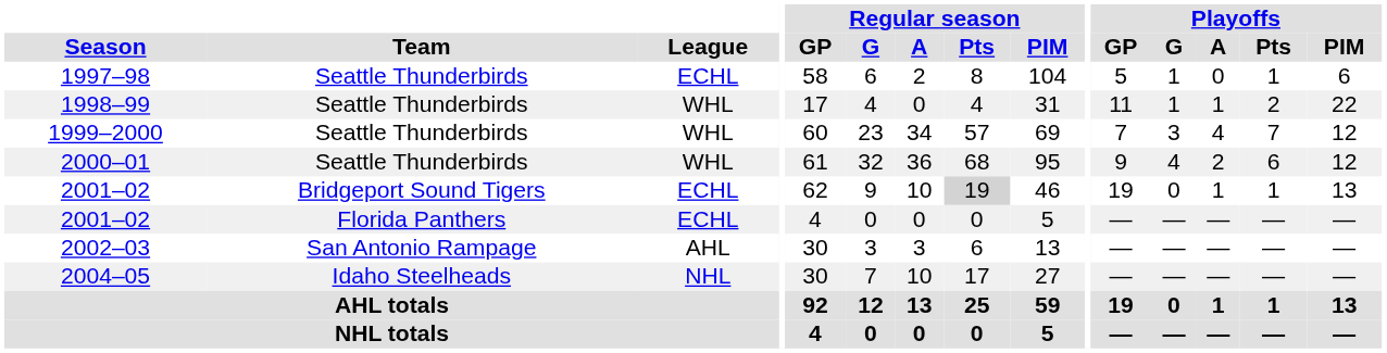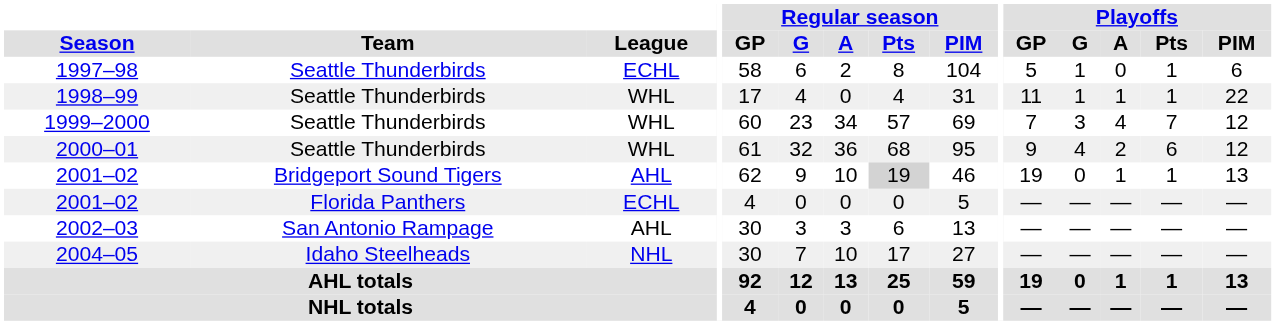 <table border="0" cellpadding="1" cellspacing="0" style="text-align:center; width:60em">
 <tr bgcolor="#e0e0e0">
 <th colspan="3" bgcolor="#ffffff"></th>
 <th rowspan="99" bgcolor="#ffffff"></th>
 <th colspan="5"><a href='#'>Regular season</a></th>
 <th rowspan="99" bgcolor="#ffffff"></th>
 <th colspan="5"><a href='#'>Playoffs</a></th>
 </tr>
 <tr bgcolor="#e0e0e0">
 <th><a href='#'>Season</a></th>
 <th>Team</th>
 <th>League</th>
 <th>GP</th>
 <th><a href='#'>G</a></th>
 <th><a href='#'>A</a></th>
 <th><a href='#'>Pts</a></th>
 <th><a href='#'>PIM</a></th>
 <th>GP</th>
 <th>G</th>
 <th>A</th>
 <th>Pts</th>
 <th>PIM</th>
 </tr>
 <tr>
 <td><a href='#'>1997–98</a></td>
 <td><a href='#'>Seattle Thunderbirds</a></td>
 <td><a href='#'>ECHL</a></td>
 <td>58</td>
 <td>6</td>
 <td>2</td>
 <td>8</td>
 <td>104</td>
 <td>5</td>
 <td>1</td>
 <td>0</td>
 <td>1</td>
 <td>6</td>
 </tr>
 <tr bgcolor="#f0f0f0">
 <td><a href='#'>1998–99</a></td>
 <td>Seattle Thunderbirds</td>
 <td>WHL</td>
 <td>17</td>
 <td>4</td>
 <td>0</td>
 <td>4</td>
 <td>31</td>
 <td>11</td>
 <td>1</td>
 <td>1</td>
-<td>2</td>
+<td>1</td>
 <td>22</td>
 </tr>
 <tr>
 <td><a href='#'>1999–2000</a></td>
 <td>Seattle Thunderbirds</td>
 <td>WHL</td>
 <td>60</td>
 <td>23</td>
 <td>34</td>
 <td>57</td>
 <td>69</td>
 <td>7</td>
 <td>3</td>
 <td>4</td>
 <td>7</td>
 <td>12</td>
 </tr>
 <tr bgcolor="#f0f0f0">
 <td><a href='#'>2000–01</a></td>
 <td>Seattle Thunderbirds</td>
 <td>WHL</td>
 <td>61</td>
 <td>32</td>
 <td>36</td>
 <td>68</td>
 <td>95</td>
 <td>9</td>
 <td>4</td>
 <td>2</td>
 <td>6</td>
 <td>12</td>
 </tr>
 <tr>
 <td><a href='#'>2001–02</a></td>
 <td><a href='#'>Bridgeport Sound Tigers</a></td>
-<td><a href='#'>ECHL</a></td>
+<td><a href='#'>AHL</a></td>
 <td>62</td>
 <td>9</td>
 <td>10</td>
 <td style="background: lightgrey;">19</td>
 <td>46</td>
 <td>19</td>
 <td>0</td>
 <td>1</td>
 <td>1</td>
 <td>13</td>
 </tr>
 <tr bgcolor="#f0f0f0">
 <td><a href='#'>2001–02</a></td>
 <td><a href='#'>Florida Panthers</a></td>
 <td><a href='#'>ECHL</a></td>
 <td>4</td>
 <td>0</td>
 <td>0</td>
 <td>0</td>
 <td>5</td>
 <td>—</td>
 <td>—</td>
 <td>—</td>
 <td>—</td>
 <td>—</td>
 </tr>
 <tr>
 <td><a href='#'>2002–03</a></td>
 <td><a href='#'>San Antonio Rampage</a></td>
 <td>AHL</td>
 <td>30</td>
 <td>3</td>
 <td>3</td>
 <td>6</td>
 <td>13</td>
 <td>—</td>
 <td>—</td>
 <td>—</td>
 <td>—</td>
 <td>—</td>
 </tr>
 <tr bgcolor="#f0f0f0">
 <td><a href='#'>2004–05</a></td>
 <td><a href='#'>Idaho Steelheads</a></td>
 <td><a href='#'>NHL</a></td>
 <td>30</td>
 <td>7</td>
 <td>10</td>
 <td>17</td>
 <td>27</td>
 <td>—</td>
 <td>—</td>
 <td>—</td>
 <td>—</td>
 <td>—</td>
 </tr>
 <tr bgcolor="#e0e0e0">
 <th colspan="3">AHL totals</th>
 <th>92</th>
 <th>12</th>
 <th>13</th>
 <th>25</th>
 <th>59</th>
 <th>19</th>
 <th>0</th>
 <th>1</th>
 <th>1</th>
 <th>13</th>
 </tr>
 <tr bgcolor="#e0e0e0">
 <th colspan="3">NHL totals</th>
 <th>4</th>
 <th>0</th>
 <th>0</th>
 <th>0</th>
 <th>5</th>
 <th>—</th>
 <th>—</th>
 <th>—</th>
 <th>—</th>
 <th>—</th>
 </tr>
 </table>
